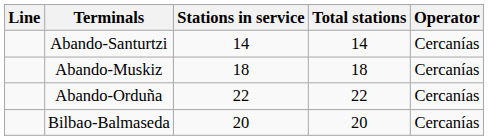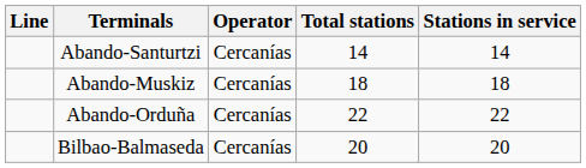 <table class="wikitable" border="1">
 <tr style="background:#DDDDDD;">
 <th>Line</th>
 <th>Terminals</th>
+<th>Operator</th>
+<th>Total stations</th>
 <th>Stations in service</th>
-<th>Total stations</th>
-<th>Operator</th>
 </tr>
 <tr style="text-align:center;">
 <td></td>
 <td>Abando-Santurtzi</td>
+<td>Cercanías</td>
 <td>14</td>
 <td>14</td>
-<td>Cercanías</td>
 </tr>
 <tr style="text-align:center;">
 <td></td>
 <td>Abando-Muskiz</td>
+<td>Cercanías</td>
 <td>18</td>
 <td>18</td>
-<td>Cercanías</td>
 </tr>
 <tr style="text-align:center;">
 <td></td>
 <td>Abando-Orduña</td>
+<td>Cercanías</td>
 <td>22</td>
 <td>22</td>
-<td>Cercanías</td>
 </tr>
 <tr style="text-align:center;">
 <td></td>
 <td>Bilbao-Balmaseda</td>
+<td>Cercanías</td>
 <td>20</td>
 <td>20</td>
-<td>Cercanías</td>
 </tr>
 </table>
